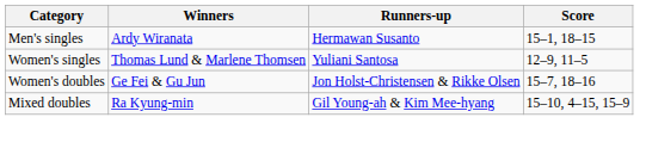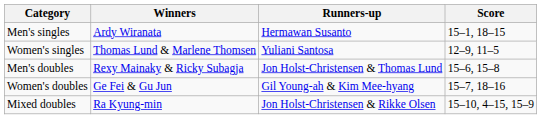 <table class=wikitable>
 <tr>
 <th>Category</th>
 <th>Winners</th>
 <th>Runners-up</th>
 <th>Score</th>
 </tr>
 <tr>
 <td>Men's singles</td>
 <td> <a href='#'>Ardy Wiranata</a></td>
 <td> <a href='#'>Hermawan Susanto</a></td>
 <td>15–1, 18–15</td>
 </tr>
 <tr>
 <td>Women's singles</td>
 <td> <a href='#'>Thomas Lund</a> & <a href='#'>Marlene Thomsen</a></td>
 <td> <a href='#'>Yuliani Santosa</a></td>
 <td>12–9, 11–5</td>
 </tr>
 <tr>
+<td>Men's doubles</td>
+<td> <a href='#'>Rexy Mainaky</a> & <a href='#'>Ricky Subagja</a></td>
+<td> <a href='#'>Jon Holst-Christensen</a> & <a href='#'>Thomas Lund</a></td>
+<td>15–6, 15–8</td>
+</tr>
+<tr>
 <td>Women's doubles</td>
 <td> <a href='#'>Ge Fei</a> & <a href='#'>Gu Jun</a></td>
-<td> <a href='#'>Jon Holst-Christensen</a> & <a href='#'>Rikke Olsen</a></td>
+<td> <a href='#'>Gil Young-ah</a> & <a href='#'>Kim Mee-hyang</a></td>
 <td>15–7, 18–16</td>
 </tr>
 <tr>
 <td>Mixed doubles</td>
 <td> <a href='#'>Ra Kyung-min</a></td>
-<td> <a href='#'>Gil Young-ah</a> & <a href='#'>Kim Mee-hyang</a></td>
+<td> <a href='#'>Jon Holst-Christensen</a> & <a href='#'>Rikke Olsen</a></td>
 <td>15–10, 4–15, 15–9</td>
 </tr>
 </table>
